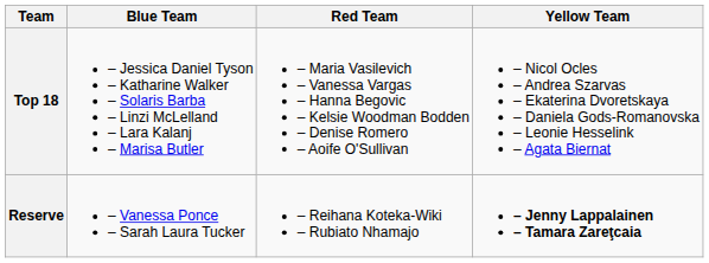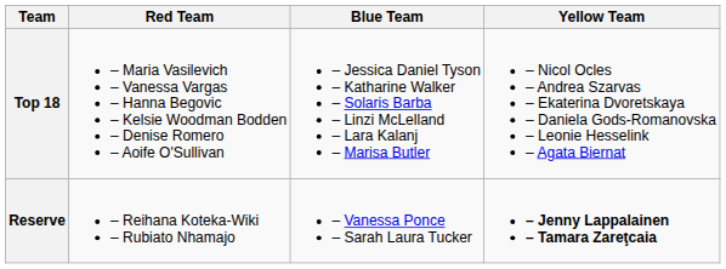 <table class="wikitable sortable" style="font-size:95%;">
 <tr>
 <th>Team</th>
+<th>Red Team</th>
 <th>Blue Team</th>
-<th>Red Team</th>
 <th>Yellow Team</th>
 </tr>
 <tr>
 <th>Top 18</th>
+<td><br><ul><li> – Maria Vasilevich</li><li> – Vanessa Vargas</li><li> – Hanna Begovic</li><li> – Kelsie Woodman Bodden</li><li> – Denise Romero</li><li> – Aoife O'Sullivan</li></ul></td>
 <td><br><ul><li> – Jessica Daniel Tyson</li><li> – Katharine Walker</li><li> – <a href='#'>Solaris Barba</a></li><li> – Linzi McLelland</li><li> – Lara Kalanj</li><li> – <a href='#'>Marisa Butler</a></li></ul></td>
-<td><br><ul><li> – Maria Vasilevich</li><li> – Vanessa Vargas</li><li> – Hanna Begovic</li><li> – Kelsie Woodman Bodden</li><li> – Denise Romero</li><li> – Aoife O'Sullivan</li></ul></td>
 <td><br><ul><li> – Nicol Ocles</li><li> – Andrea Szarvas</li><li> – Ekaterina Dvoretskaya</li><li> – Daniela Gods-Romanovska</li><li> – Leonie Hesselink</li><li> – <a href='#'>Agata Biernat</a></li></ul></td>
 </tr>
 <tr>
 <th>Reserve</th>
+<td><br><ul><li> – Reihana Koteka-Wiki</li><li> – Rubiato Nhamajo</li></ul></td>
 <td><br><ul><li> – <a href='#'>Vanessa Ponce</a></li><li> – Sarah Laura Tucker</li></ul></td>
-<td><br><ul><li> – Reihana Koteka-Wiki</li><li> – Rubiato Nhamajo</li></ul></td>
 <td><strong><br><ul><li> – Jenny Lappalainen</li><li> – Tamara Zareţcaia</li></ul></strong></td>
 </tr>
 </table>
